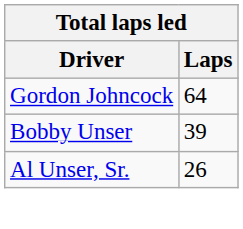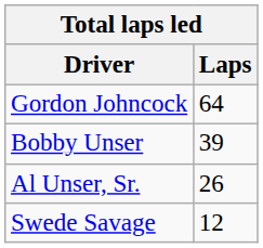 <table class="wikitable">
 <tr>
 <th colspan=2>Total laps led</th>
 </tr>
 <tr>
 <th>Driver</th>
 <th>Laps</th>
 </tr>
 <tr>
 <td><a href='#'>Gordon Johncock</a></td>
 <td>64</td>
 </tr>
 <tr>
 <td><a href='#'>Bobby Unser</a></td>
 <td>39</td>
 </tr>
 <tr>
 <td><a href='#'>Al Unser, Sr.</a></td>
 <td>26</td>
 </tr>
+<tr>
+<td><a href='#'>Swede Savage</a></td>
+<td>12</td>
+</tr>
 </table>
